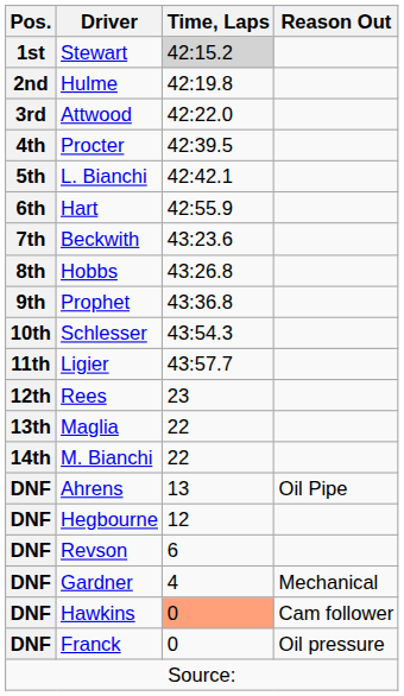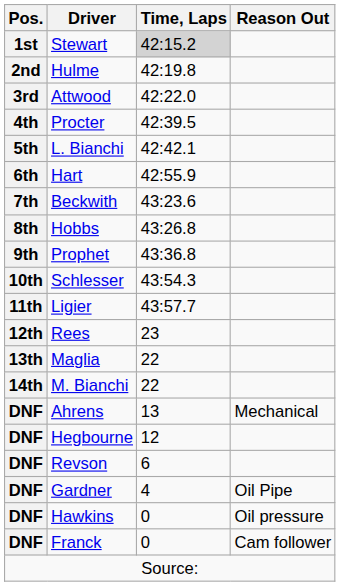 <table class="wikitable" style="font-size: 95%">
 <tr>
 <th>Pos.</th>
 <th>Driver</th>
 <th>Time, Laps</th>
 <th>Reason Out</th>
 </tr>
 <tr>
 <th>1st</th>
 <td><a href='#'>Stewart</a></td>
 <td style="background: lightgrey;">42:15.2</td>
 <td></td>
 </tr>
 <tr>
 <th>2nd</th>
 <td><a href='#'>Hulme</a></td>
 <td>42:19.8</td>
 <td></td>
 </tr>
 <tr>
 <th>3rd</th>
 <td><a href='#'>Attwood</a></td>
 <td>42:22.0</td>
 <td></td>
 </tr>
 <tr>
 <th>4th</th>
 <td><a href='#'>Procter</a></td>
 <td>42:39.5</td>
 <td></td>
 </tr>
 <tr>
 <th>5th</th>
 <td><a href='#'>L. Bianchi</a></td>
 <td>42:42.1</td>
 <td></td>
 </tr>
 <tr>
 <th>6th</th>
 <td><a href='#'>Hart</a></td>
 <td>42:55.9</td>
 <td></td>
 </tr>
 <tr>
 <th>7th</th>
 <td><a href='#'>Beckwith</a></td>
 <td>43:23.6</td>
 <td></td>
 </tr>
 <tr>
 <th>8th</th>
 <td><a href='#'>Hobbs</a></td>
 <td>43:26.8</td>
 <td></td>
 </tr>
 <tr>
 <th>9th</th>
 <td><a href='#'>Prophet</a></td>
 <td>43:36.8</td>
 <td></td>
 </tr>
 <tr>
 <th>10th</th>
 <td><a href='#'>Schlesser</a></td>
 <td>43:54.3</td>
 <td></td>
 </tr>
 <tr>
 <th>11th</th>
 <td><a href='#'>Ligier</a></td>
 <td>43:57.7</td>
 <td></td>
 </tr>
 <tr>
 <th>12th</th>
 <td><a href='#'>Rees</a></td>
 <td>23</td>
 <td></td>
 </tr>
 <tr>
 <th>13th</th>
 <td><a href='#'>Maglia</a></td>
 <td>22</td>
 <td></td>
 </tr>
 <tr>
 <th>14th</th>
 <td><a href='#'>M. Bianchi</a></td>
 <td>22</td>
 <td></td>
 </tr>
 <tr>
 <th>DNF</th>
 <td><a href='#'>Ahrens</a></td>
 <td>13</td>
-<td>Oil Pipe</td>
+<td>Mechanical</td>
 </tr>
 <tr>
 <th>DNF</th>
 <td><a href='#'>Hegbourne</a></td>
 <td>12</td>
 <td></td>
 </tr>
 <tr>
 <th>DNF</th>
 <td><a href='#'>Revson</a></td>
 <td>6</td>
 <td></td>
 </tr>
 <tr>
 <th>DNF</th>
 <td><a href='#'>Gardner</a></td>
 <td>4</td>
-<td>Mechanical</td>
+<td>Oil Pipe</td>
 </tr>
 <tr>
 <th>DNF</th>
 <td><a href='#'>Hawkins</a></td>
-<td style="background: lightsalmon;">0</td>
-<td>Cam follower</td>
+<td>0</td>
+<td>Oil pressure</td>
 </tr>
 <tr>
 <th>DNF</th>
 <td><a href='#'>Franck</a></td>
 <td>0</td>
-<td>Oil pressure</td>
+<td>Cam follower</td>
 </tr>
 <tr>
 <td colspan="4" style="text-align:center;">Source:</td>
 </tr>
 </table>
